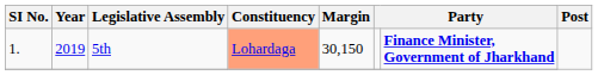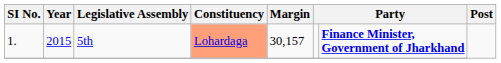 <table class ="wikitable">
 <tr>
 <th>SI No.</th>
 <th>Year</th>
 <th>Legislative Assembly</th>
 <th>Constituency</th>
 <th>Margin</th>
 <th colspan="2">Party</th>
 <th>Post</th>
 </tr>
 <tr>
 <td>1.</td>
-<td><a href='#'>2019</a></td>
+<td><a href='#'>2015</a></td>
 <td><a href='#'>5th</a></td>
 <td style="background: lightsalmon;"><a href='#'>Lohardaga</a></td>
-<td>30,150</td>
+<td>30,157</td>
 <td></td>
 <td><strong><a href='#'>Finance Minister,<br>Government of Jharkhand</a></strong></td>
 </tr>
 <tr>
 </tr>
 </table>
